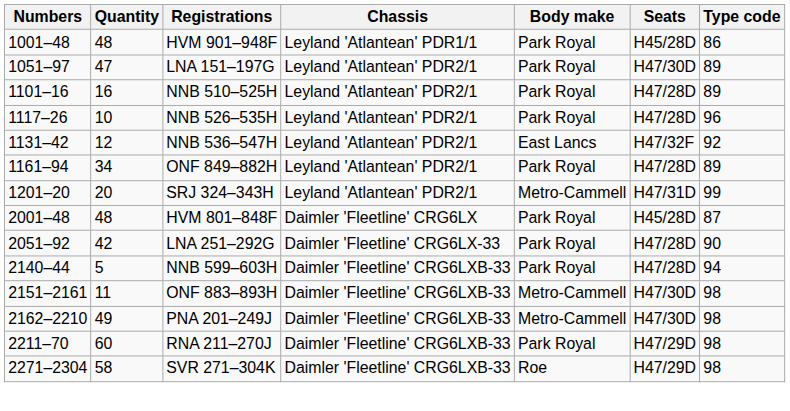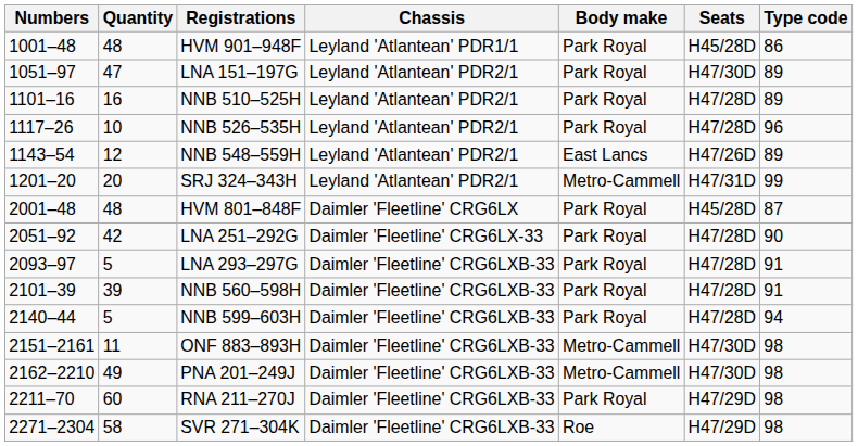 <table class="wikitable sortable">
 <tr>
 <th>Numbers</th>
 <th>Quantity</th>
 <th>Registrations</th>
 <th>Chassis</th>
 <th>Body make</th>
 <th>Seats</th>
 <th>Type code</th>
 </tr>
 <tr>
 <td>1001–48</td>
 <td>48</td>
 <td data-sort-value=FHVM901>HVM 901–948F</td>
 <td>Leyland 'Atlantean' PDR1/1</td>
 <td>Park Royal</td>
 <td>H45/28D</td>
 <td>86</td>
 </tr>
 <tr>
 <td>1051–97</td>
 <td>47</td>
 <td data-sort-value=GLNA151>LNA 151–197G</td>
 <td>Leyland 'Atlantean' PDR2/1</td>
 <td>Park Royal</td>
 <td>H47/30D</td>
 <td>89</td>
 </tr>
 <tr>
 <td>1101–16</td>
 <td>16</td>
 <td data-sort-value=HNNB510>NNB 510–525H</td>
 <td>Leyland 'Atlantean' PDR2/1</td>
 <td>Park Royal</td>
 <td>H47/28D</td>
 <td>89</td>
 </tr>
 <tr>
 <td>1117–26</td>
 <td>10</td>
 <td data-sort-value=HNNB526>NNB 526–535H</td>
 <td>Leyland 'Atlantean' PDR2/1</td>
 <td>Park Royal</td>
 <td>H47/28D</td>
 <td>96</td>
 </tr>
 <tr>
-<td>1131–42</td>
+<td>1143–54</td>
 <td>12</td>
-<td data-sort-value=HNNB536>NNB 536–547H</td>
+<td data-sort-value=HNNB548>NNB 548–559H</td>
 <td>Leyland 'Atlantean' PDR2/1</td>
 <td>East Lancs</td>
-<td>H47/32F</td>
-<td>92</td>
-</tr>
-<tr>
-<td>1161–94</td>
-<td>34</td>
-<td data-sort-value=HONF849>ONF 849–882H</td>
-<td>Leyland 'Atlantean' PDR2/1</td>
-<td>Park Royal</td>
-<td>H47/28D</td>
+<td>H47/26D</td>
 <td>89</td>
 </tr>
 <tr>
 <td>1201–20</td>
 <td>20</td>
 <td data-sort-value=HSRJ324>SRJ 324–343H</td>
 <td>Leyland 'Atlantean' PDR2/1</td>
 <td>Metro-Cammell</td>
 <td>H47/31D</td>
 <td>99</td>
 </tr>
 <tr>
 <td>2001–48</td>
 <td>48</td>
 <td data-sort-value=FHVM801>HVM 801–848F</td>
 <td>Daimler 'Fleetline' CRG6LX</td>
 <td>Park Royal</td>
 <td>H45/28D</td>
 <td>87</td>
 </tr>
 <tr>
 <td>2051–92</td>
 <td>42</td>
 <td data-sort-value=GLNA251>LNA 251–292G</td>
 <td>Daimler 'Fleetline' CRG6LX-33</td>
 <td>Park Royal</td>
 <td>H47/28D</td>
 <td>90</td>
+</tr>
+<tr>
+<td>2093–97</td>
+<td>5</td>
+<td data-sort-value=GLNA293>LNA 293–297G</td>
+<td>Daimler 'Fleetline' CRG6LXB-33</td>
+<td>Park Royal</td>
+<td>H47/28D</td>
+<td>91</td>
+</tr>
+<tr>
+<td>2101–39</td>
+<td>39</td>
+<td data-sort-value=HNNB560>NNB 560–598H</td>
+<td>Daimler 'Fleetline' CRG6LXB-33</td>
+<td>Park Royal</td>
+<td>H47/28D</td>
+<td>91</td>
 </tr>
 <tr>
 <td>2140–44</td>
 <td>5</td>
 <td data-sort-value=HNNB599>NNB 599–603H</td>
 <td>Daimler 'Fleetline' CRG6LXB-33</td>
 <td>Park Royal</td>
 <td>H47/28D</td>
 <td>94</td>
 </tr>
 <tr>
 <td>2151–2161</td>
 <td>11</td>
 <td data-sort-value=HONF883>ONF 883–893H</td>
 <td>Daimler 'Fleetline' CRG6LXB-33</td>
 <td>Metro-Cammell</td>
 <td>H47/30D</td>
 <td>98</td>
 </tr>
 <tr>
 <td>2162–2210</td>
 <td>49</td>
 <td data-sort-value=JPNA201>PNA 201–249J</td>
 <td>Daimler 'Fleetline' CRG6LXB-33</td>
 <td>Metro-Cammell</td>
 <td>H47/30D</td>
 <td>98</td>
 </tr>
 <tr>
 <td>2211–70</td>
 <td>60</td>
 <td data-sort-value=JRNA211>RNA 211–270J</td>
 <td>Daimler 'Fleetline' CRG6LXB-33</td>
 <td>Park Royal</td>
 <td>H47/29D</td>
 <td>98</td>
 </tr>
 <tr>
 <td>2271–2304</td>
 <td>58</td>
 <td data-sort-value=KSVR271>SVR 271–304K</td>
 <td>Daimler 'Fleetline' CRG6LXB-33</td>
 <td>Roe</td>
 <td>H47/29D</td>
 <td>98</td>
 </tr>
 </table>
